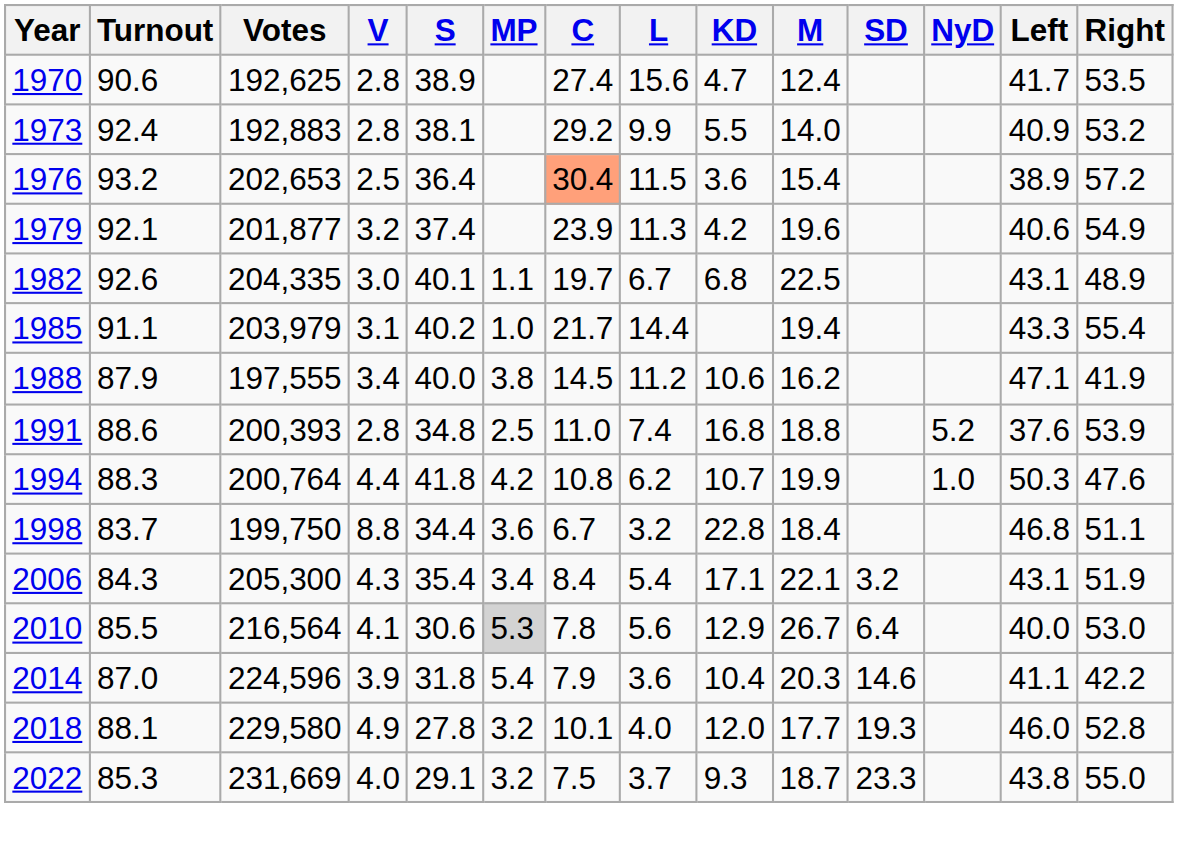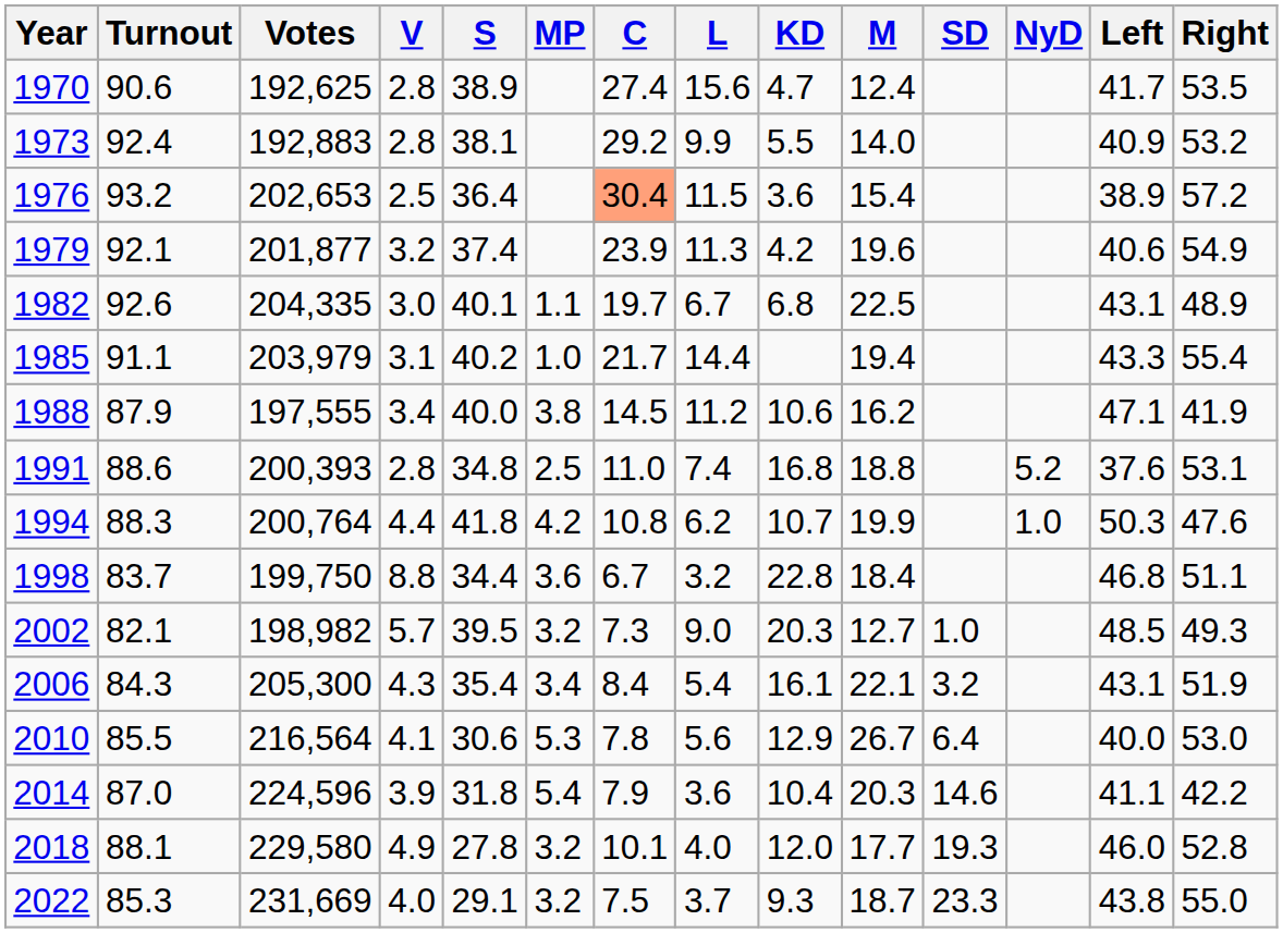 <table class="wikitable sortable" style="font-size: 95%;">
 <tr>
 <th>Year</th>
 <th>Turnout</th>
 <th>Votes</th>
 <th><a href='#'>V</a></th>
 <th><a href='#'>S</a></th>
 <th><a href='#'>MP</a></th>
 <th><a href='#'>C</a></th>
 <th><a href='#'>L</a></th>
 <th><a href='#'>KD</a></th>
 <th><a href='#'>M</a></th>
 <th><a href='#'>SD</a></th>
 <th><a href='#'>NyD</a></th>
 <th>Left</th>
 <th>Right</th>
 </tr>
 <tr>
 <td><a href='#'>1970</a></td>
 <td>90.6</td>
 <td>192,625</td>
 <td>2.8</td>
 <td>38.9</td>
 <td></td>
 <td>27.4</td>
 <td>15.6</td>
 <td>4.7</td>
 <td>12.4</td>
 <td></td>
 <td></td>
 <td>41.7</td>
 <td>53.5</td>
 </tr>
 <tr>
 <td><a href='#'>1973</a></td>
 <td>92.4</td>
 <td>192,883</td>
 <td>2.8</td>
 <td>38.1</td>
 <td></td>
 <td>29.2</td>
 <td>9.9</td>
 <td>5.5</td>
 <td>14.0</td>
 <td></td>
 <td></td>
 <td>40.9</td>
 <td>53.2</td>
 </tr>
 <tr>
 <td><a href='#'>1976</a></td>
 <td>93.2</td>
 <td>202,653</td>
 <td>2.5</td>
 <td>36.4</td>
 <td></td>
 <td style="background: lightsalmon;">30.4</td>
 <td>11.5</td>
 <td>3.6</td>
 <td>15.4</td>
 <td></td>
 <td></td>
 <td>38.9</td>
 <td>57.2</td>
 </tr>
 <tr>
 <td><a href='#'>1979</a></td>
 <td>92.1</td>
 <td>201,877</td>
 <td>3.2</td>
 <td>37.4</td>
 <td></td>
 <td>23.9</td>
 <td>11.3</td>
 <td>4.2</td>
 <td>19.6</td>
 <td></td>
 <td></td>
 <td>40.6</td>
 <td>54.9</td>
 </tr>
 <tr>
 <td><a href='#'>1982</a></td>
 <td>92.6</td>
 <td>204,335</td>
 <td>3.0</td>
 <td>40.1</td>
 <td>1.1</td>
 <td>19.7</td>
 <td>6.7</td>
 <td>6.8</td>
 <td>22.5</td>
 <td></td>
 <td></td>
 <td>43.1</td>
 <td>48.9</td>
 </tr>
 <tr>
 <td><a href='#'>1985</a></td>
 <td>91.1</td>
 <td>203,979</td>
 <td>3.1</td>
 <td>40.2</td>
 <td>1.0</td>
 <td>21.7</td>
 <td>14.4</td>
 <td></td>
 <td>19.4</td>
 <td></td>
 <td></td>
 <td>43.3</td>
 <td>55.4</td>
 </tr>
 <tr>
 <td><a href='#'>1988</a></td>
 <td>87.9</td>
 <td>197,555</td>
 <td>3.4</td>
 <td>40.0</td>
 <td>3.8</td>
 <td>14.5</td>
 <td>11.2</td>
 <td>10.6</td>
 <td>16.2</td>
 <td></td>
 <td></td>
 <td>47.1</td>
 <td>41.9</td>
 </tr>
 <tr>
 <td><a href='#'>1991</a></td>
 <td>88.6</td>
 <td>200,393</td>
 <td>2.8</td>
 <td>34.8</td>
 <td>2.5</td>
 <td>11.0</td>
 <td>7.4</td>
 <td>16.8</td>
 <td>18.8</td>
 <td></td>
 <td>5.2</td>
 <td>37.6</td>
-<td>53.9</td>
+<td>53.1</td>
 </tr>
 <tr>
 <td><a href='#'>1994</a></td>
 <td>88.3</td>
 <td>200,764</td>
 <td>4.4</td>
 <td>41.8</td>
 <td>4.2</td>
 <td>10.8</td>
 <td>6.2</td>
 <td>10.7</td>
 <td>19.9</td>
 <td></td>
 <td>1.0</td>
 <td>50.3</td>
 <td>47.6</td>
 </tr>
 <tr>
 <td><a href='#'>1998</a></td>
 <td>83.7</td>
 <td>199,750</td>
 <td>8.8</td>
 <td>34.4</td>
 <td>3.6</td>
 <td>6.7</td>
 <td>3.2</td>
 <td>22.8</td>
 <td>18.4</td>
 <td></td>
 <td></td>
 <td>46.8</td>
 <td>51.1</td>
 </tr>
 <tr>
+<td><a href='#'>2002</a></td>
+<td>82.1</td>
+<td>198,982</td>
+<td>5.7</td>
+<td>39.5</td>
+<td>3.2</td>
+<td>7.3</td>
+<td>9.0</td>
+<td>20.3</td>
+<td>12.7</td>
+<td>1.0</td>
+<td></td>
+<td>48.5</td>
+<td>49.3</td>
+</tr>
+<tr>
 <td><a href='#'>2006</a></td>
 <td>84.3</td>
 <td>205,300</td>
 <td>4.3</td>
 <td>35.4</td>
 <td>3.4</td>
 <td>8.4</td>
 <td>5.4</td>
-<td>17.1</td>
+<td>16.1</td>
 <td>22.1</td>
 <td>3.2</td>
 <td></td>
 <td>43.1</td>
 <td>51.9</td>
 </tr>
 <tr>
 <td><a href='#'>2010</a></td>
 <td>85.5</td>
 <td>216,564</td>
 <td>4.1</td>
 <td>30.6</td>
-<td style="background: lightgrey;">5.3</td>
+<td>5.3</td>
 <td>7.8</td>
 <td>5.6</td>
 <td>12.9</td>
 <td>26.7</td>
 <td>6.4</td>
 <td></td>
 <td>40.0</td>
 <td>53.0</td>
 </tr>
 <tr>
 <td><a href='#'>2014</a></td>
 <td>87.0</td>
 <td>224,596</td>
 <td>3.9</td>
 <td>31.8</td>
 <td>5.4</td>
 <td>7.9</td>
 <td>3.6</td>
 <td>10.4</td>
 <td>20.3</td>
 <td>14.6</td>
 <td></td>
 <td>41.1</td>
 <td>42.2</td>
 </tr>
 <tr>
 <td><a href='#'>2018</a></td>
 <td>88.1</td>
 <td>229,580</td>
 <td>4.9</td>
 <td>27.8</td>
 <td>3.2</td>
 <td>10.1</td>
 <td>4.0</td>
 <td>12.0</td>
 <td>17.7</td>
 <td>19.3</td>
 <td></td>
 <td>46.0</td>
 <td>52.8</td>
 </tr>
 <tr>
 <td><a href='#'>2022</a></td>
 <td>85.3</td>
 <td>231,669</td>
 <td>4.0</td>
 <td>29.1</td>
 <td>3.2</td>
 <td>7.5</td>
 <td>3.7</td>
 <td>9.3</td>
 <td>18.7</td>
 <td>23.3</td>
 <td></td>
 <td>43.8</td>
 <td>55.0</td>
 </tr>
 </table>
